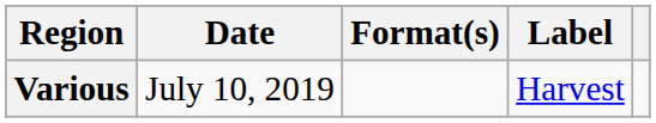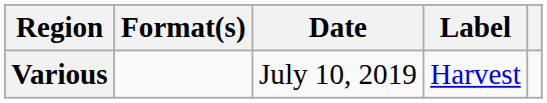 <table class="wikitable plainrowheaders" border="1">
 <tr>
 <th scope="col">Region</th>
+<th scope="col">Format(s)</th>
 <th scope="col">Date</th>
-<th scope="col">Format(s)</th>
 <th scope="col">Label</th>
 <th scope="col"></th>
 </tr>
 <tr>
 <th scope="row">Various</th>
+<td></td>
 <td>July 10, 2019</td>
-<td></td>
 <td><a href='#'>Harvest</a></td>
 <td align="center"></td>
 </tr>
 </table>
